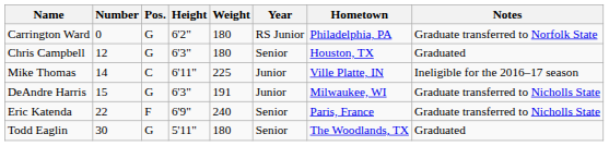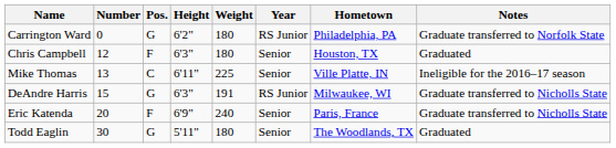 <table class="wikitable sortable" border="1">
 <tr>
 <th>Name</th>
 <th>Number</th>
 <th>Pos.</th>
 <th>Height</th>
 <th>Weight</th>
 <th>Year</th>
 <th>Hometown</th>
 <th class="unsortable">Notes</th>
 </tr>
 <tr>
 <td>Carrington Ward</td>
 <td>0</td>
 <td>G</td>
 <td>6'2"</td>
 <td>180</td>
 <td>RS Junior</td>
 <td><a href='#'>Philadelphia, PA</a></td>
 <td>Graduate transferred to <a href='#'>Norfolk State</a></td>
 </tr>
 <tr>
 <td>Chris Campbell</td>
 <td>12</td>
-<td>G</td>
+<td>F</td>
 <td>6'3"</td>
 <td>180</td>
 <td>Senior</td>
 <td><a href='#'>Houston, TX</a></td>
 <td>Graduated</td>
 </tr>
 <tr>
 <td>Mike Thomas</td>
-<td>14</td>
+<td>13</td>
 <td>C</td>
 <td>6'11"</td>
 <td>225</td>
-<td>Junior</td>
+<td>Senior</td>
 <td><a href='#'>Ville Platte, IN</a></td>
 <td>Ineligible for the 2016–17 season</td>
 </tr>
 <tr>
 <td>DeAndre Harris</td>
 <td>15</td>
 <td>G</td>
 <td>6'3"</td>
 <td>191</td>
-<td>Junior</td>
+<td>RS Junior</td>
 <td><a href='#'>Milwaukee, WI</a></td>
 <td>Graduate transferred to <a href='#'>Nicholls State</a></td>
 </tr>
 <tr>
 <td>Eric Katenda</td>
-<td>22</td>
+<td>20</td>
 <td>F</td>
 <td>6'9"</td>
 <td>240</td>
 <td>Senior</td>
 <td><a href='#'>Paris, France</a></td>
 <td>Graduate transferred to <a href='#'>Nicholls State</a></td>
 </tr>
 <tr>
 <td>Todd Eaglin</td>
 <td>30</td>
 <td>G</td>
 <td>5'11"</td>
 <td>180</td>
 <td>Senior</td>
 <td><a href='#'>The Woodlands, TX</a></td>
 <td>Graduated</td>
 </tr>
 </table>
